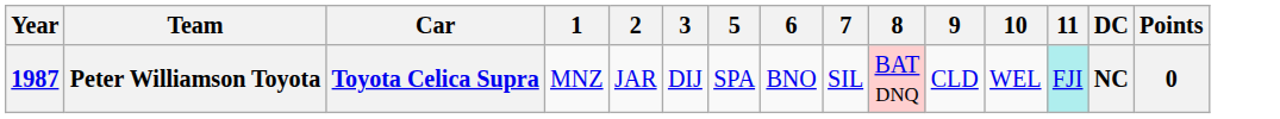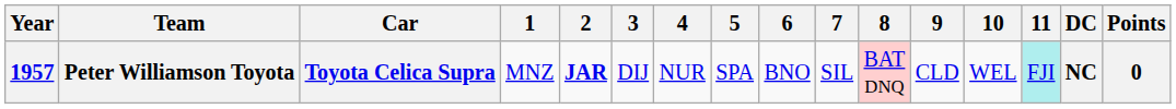 <table class="wikitable" style="text-align:center; font-size:95%">
 <tr>
 <th>Year</th>
 <th>Team</th>
 <th>Car</th>
 <th>1</th>
 <th>2</th>
 <th>3</th>
+<th>4</th>
 <th>5</th>
 <th>6</th>
 <th>7</th>
 <th>8</th>
 <th>9</th>
 <th>10</th>
 <th>11</th>
 <th>DC</th>
 <th>Points</th>
 </tr>
 <tr>
-<th><a href='#'>1987</a></th>
+<th><a href='#'>1957</a></th>
 <th>Peter Williamson Toyota</th>
 <th><a href='#'>Toyota Celica Supra</a></th>
 <td><a href='#'>MNZ</a></td>
-<td><a href='#'>JAR</a></td>
+<td><strong><a href='#'>JAR</a></strong></td>
 <td><a href='#'>DIJ</a></td>
+<td><a href='#'>NUR</a></td>
 <td><a href='#'>SPA</a></td>
 <td><a href='#'>BNO</a></td>
 <td><a href='#'>SIL</a></td>
 <td style="background:#FFCFCF;"><a href='#'>BAT</a><br><small>DNQ</small></td>
 <td><a href='#'>CLD</a><br><small></small></td>
 <td><a href='#'>WEL</a></td>
 <td style="background: paleturquoise;"><a href='#'>FJI</a></td>
 <th>NC</th>
 <th>0</th>
 </tr>
 </table>
